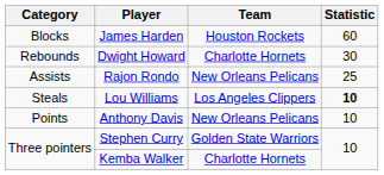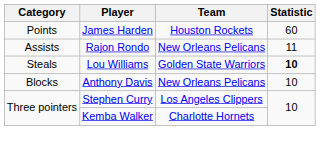 <table class="wikitable" style="text-align:center">
 <tr>
 <th>Category</th>
 <th>Player</th>
 <th>Team</th>
 <th>Statistic</th>
 </tr>
 <tr>
-<td>Blocks</td>
+<td>Points</td>
 <td><a href='#'>James Harden</a></td>
 <td><a href='#'>Houston Rockets</a></td>
 <td>60</td>
 </tr>
 <tr>
-<td>Rebounds</td>
-<td><a href='#'>Dwight Howard</a></td>
-<td><a href='#'>Charlotte Hornets</a></td>
-<td>30</td>
-</tr>
-<tr>
 <td>Assists</td>
 <td><a href='#'>Rajon Rondo</a></td>
 <td><a href='#'>New Orleans Pelicans</a></td>
-<td>25</td>
+<td>11</td>
 </tr>
 <tr>
 <td>Steals</td>
 <td><a href='#'>Lou Williams</a></td>
-<td><a href='#'>Los Angeles Clippers</a></td>
+<td><a href='#'>Golden State Warriors</a></td>
 <td><strong>10</strong></td>
 </tr>
 <tr>
-<td>Points</td>
+<td>Blocks</td>
 <td><a href='#'>Anthony Davis</a></td>
 <td><a href='#'>New Orleans Pelicans</a></td>
 <td>10</td>
 </tr>
 <tr>
 <td rowspan=2>Three pointers</td>
 <td><a href='#'>Stephen Curry</a></td>
-<td><a href='#'>Golden State Warriors</a></td>
+<td><a href='#'>Los Angeles Clippers</a></td>
 <td rowspan=2>10</td>
 </tr>
 <tr>
 <td><a href='#'>Kemba Walker</a></td>
 <td><a href='#'>Charlotte Hornets</a></td>
 </tr>
 </table>
